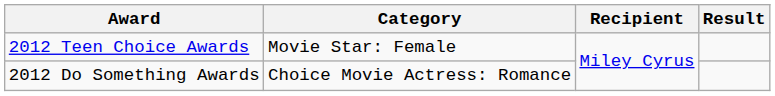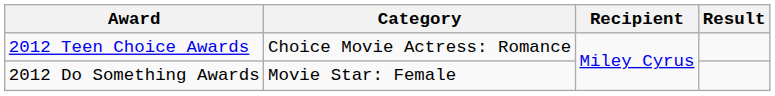 <table class="wikitable">
 <tr>
 <th>Award</th>
 <th>Category</th>
 <th>Recipient</th>
 <th>Result</th>
 </tr>
 <tr>
 <td><a href='#'>2012 Teen Choice Awards</a></td>
-<td>Movie Star: Female</td>
+<td>Choice Movie Actress: Romance</td>
 <td rowspan="2"><a href='#'>Miley Cyrus</a></td>
 <td></td>
 </tr>
 <tr>
 <td>2012 Do Something Awards</td>
-<td>Choice Movie Actress: Romance</td>
+<td>Movie Star: Female</td>
 <td></td>
 </tr>
 </table>
